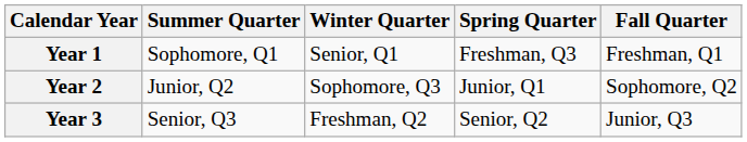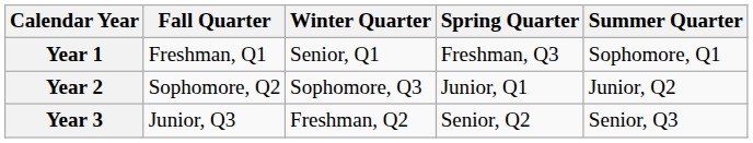 <table class="wikitable">
 <tr>
 <th>Calendar Year</th>
-<th>Summer Quarter</th>
+<th>Fall Quarter</th>
 <th>Winter Quarter</th>
 <th>Spring Quarter</th>
-<th>Fall Quarter</th>
+<th>Summer Quarter</th>
 </tr>
 <tr>
 <th>Year 1</th>
-<td>Sophomore, Q1</td>
+<td>Freshman, Q1</td>
 <td>Senior, Q1</td>
 <td>Freshman, Q3</td>
-<td>Freshman, Q1</td>
+<td>Sophomore, Q1</td>
 </tr>
 <tr>
 <th>Year 2</th>
-<td>Junior, Q2</td>
+<td>Sophomore, Q2</td>
 <td>Sophomore, Q3</td>
 <td>Junior, Q1</td>
-<td>Sophomore, Q2</td>
+<td>Junior, Q2</td>
 </tr>
 <tr>
 <th>Year 3</th>
-<td>Senior, Q3</td>
+<td>Junior, Q3</td>
 <td>Freshman, Q2</td>
 <td>Senior, Q2</td>
-<td>Junior, Q3</td>
+<td>Senior, Q3</td>
 </tr>
 </table>
